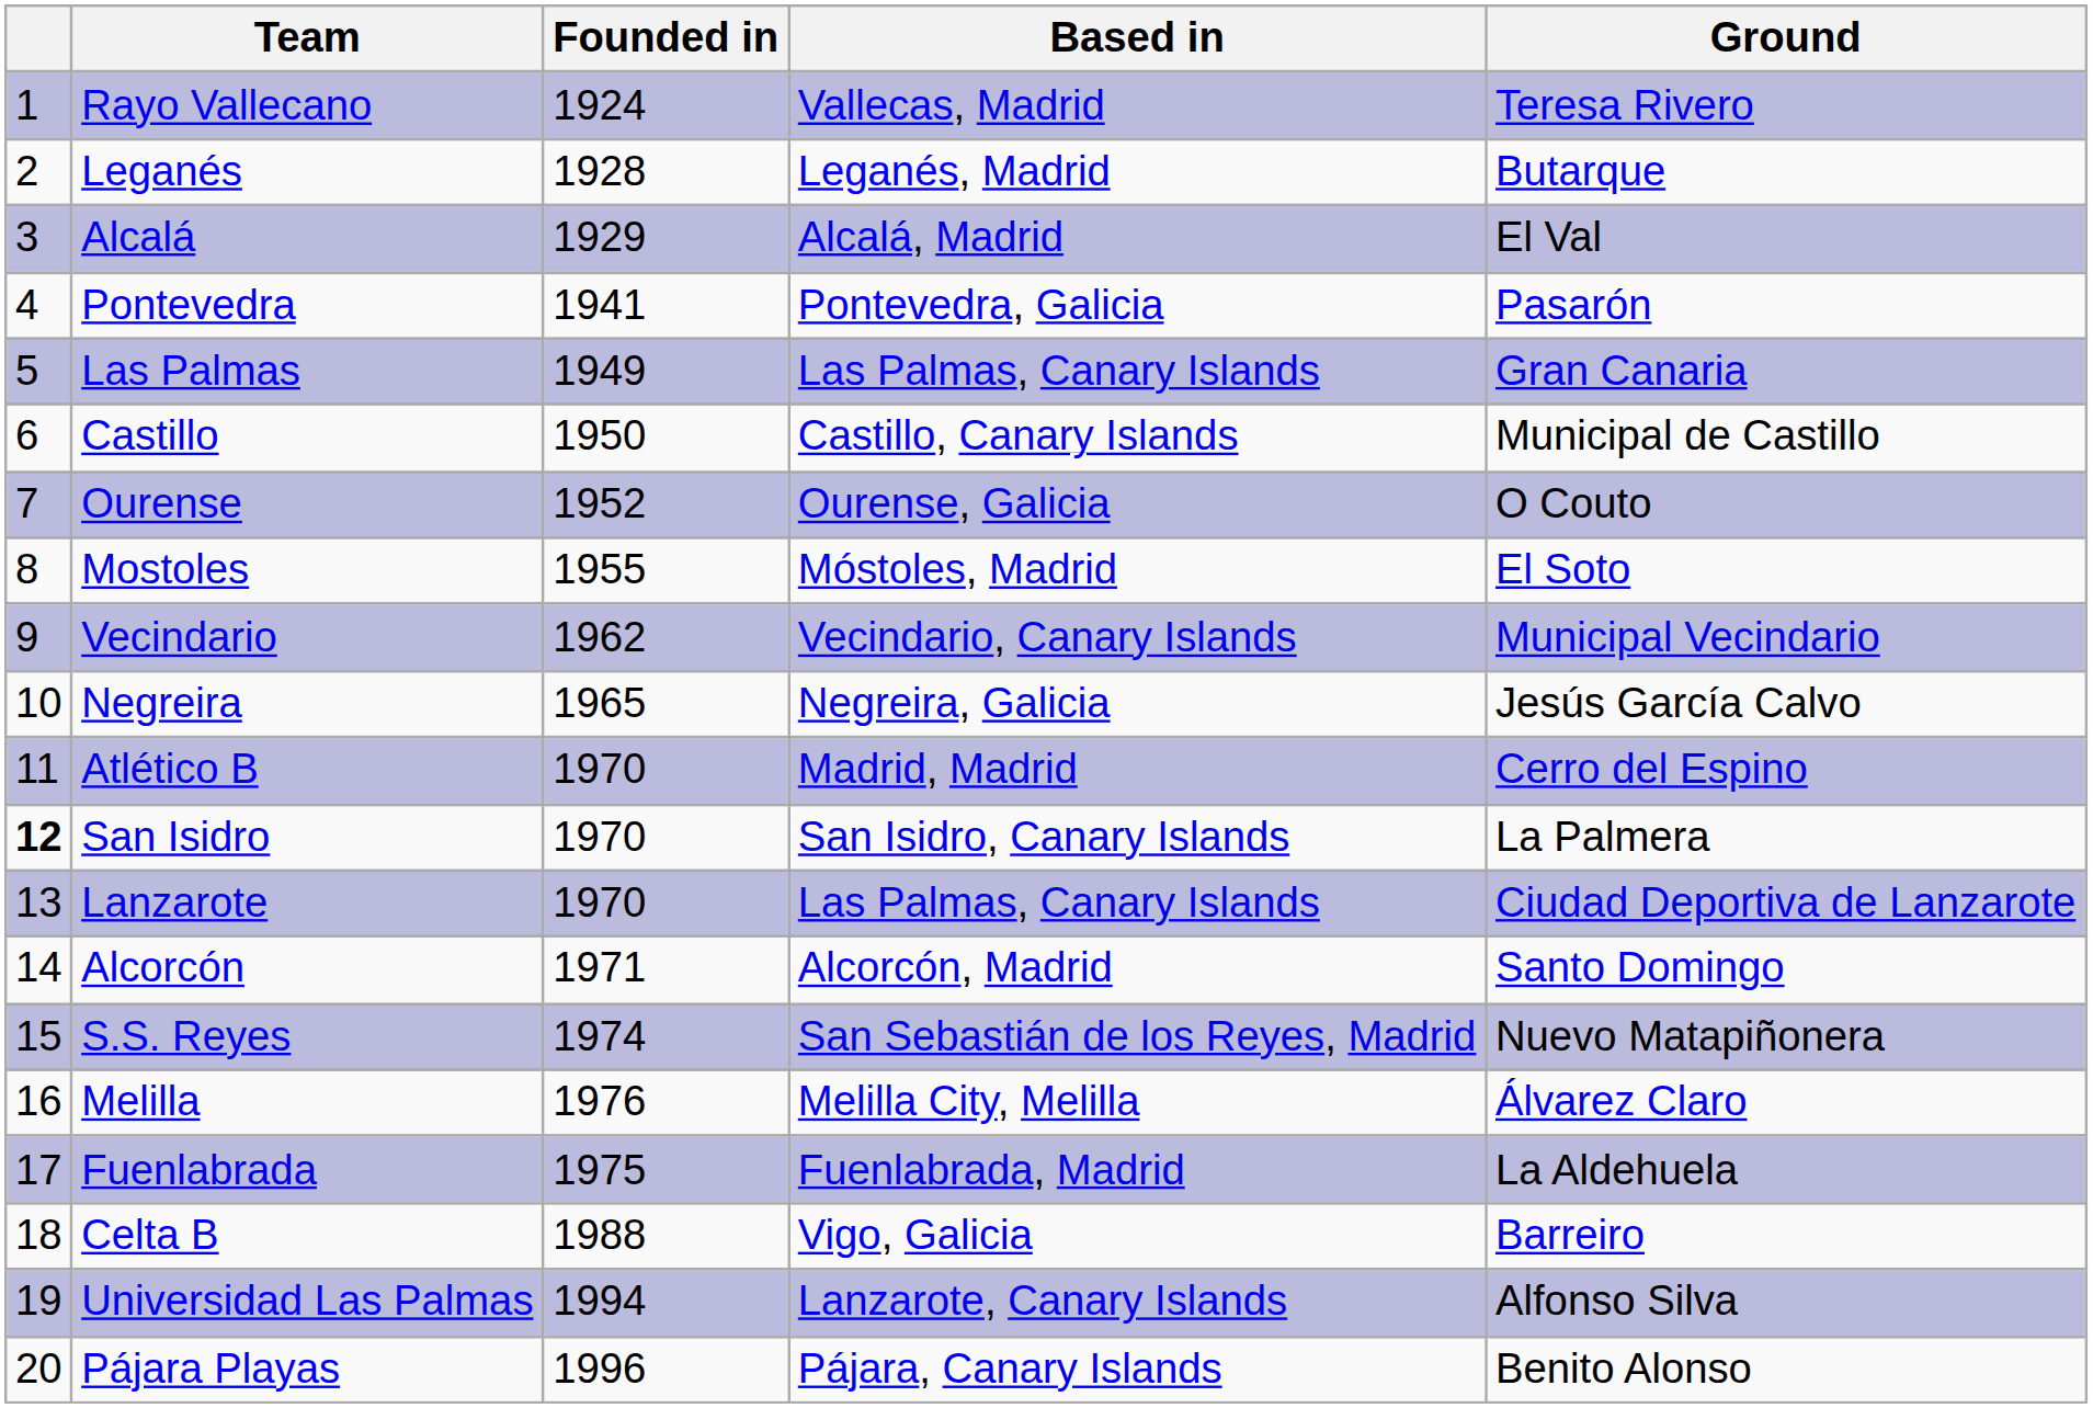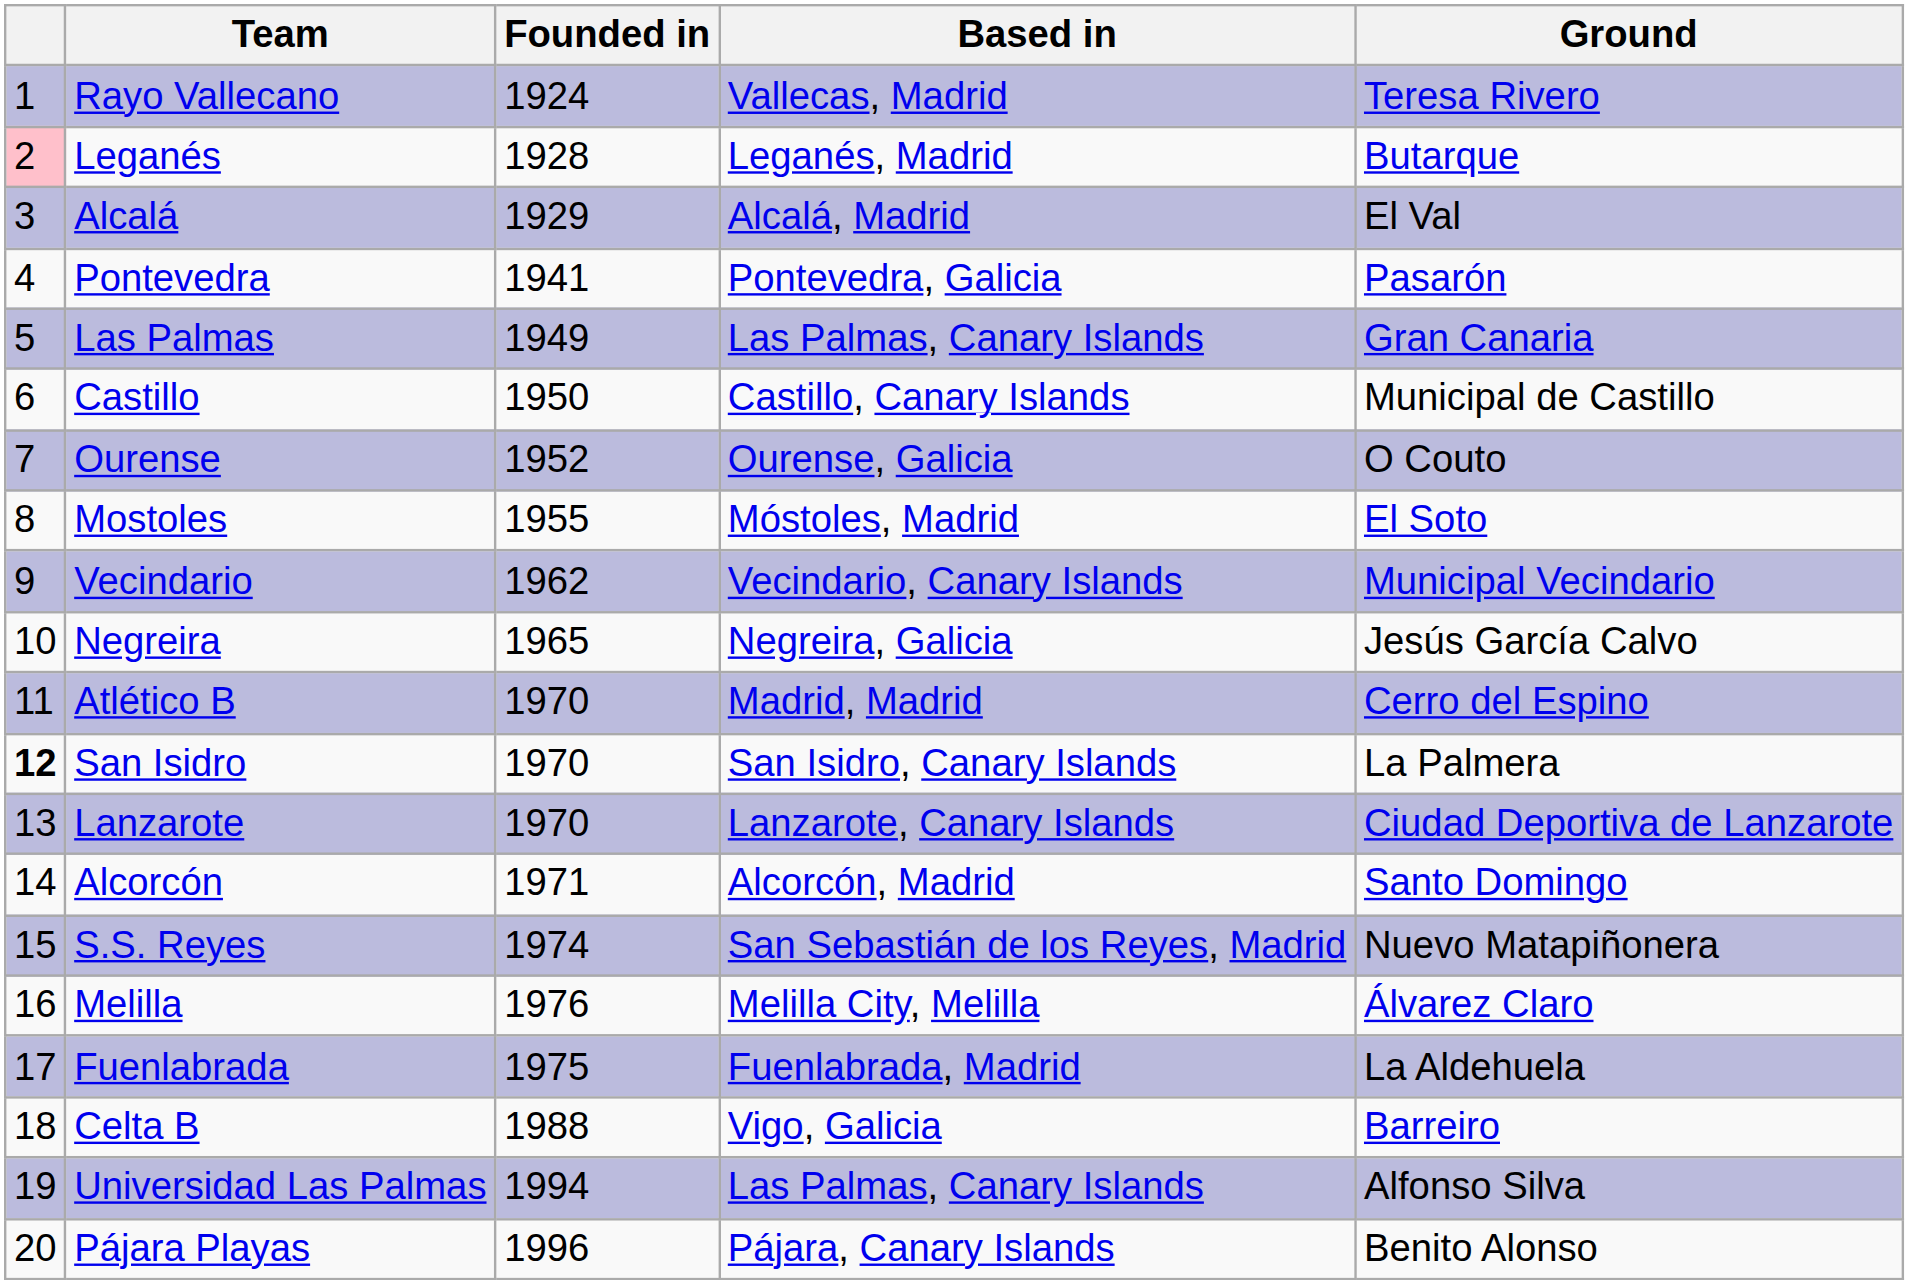 <table class="wikitable">
 <tr>
 <th></th>
 <th>Team</th>
 <th>Founded in</th>
 <th>Based in</th>
 <th>Ground</th>
 </tr>
 <tr style="background:#BBBBDD;">
 <td>1</td>
 <td><a href='#'>Rayo Vallecano</a></td>
 <td>1924</td>
 <td><a href='#'>Vallecas</a>,  <a href='#'>Madrid</a></td>
 <td><a href='#'>Teresa Rivero</a></td>
 </tr>
 <tr>
-<td>2</td>
+<td style="background: pink;">2</td>
 <td><a href='#'>Leganés</a></td>
 <td>1928</td>
 <td><a href='#'>Leganés</a>, <a href='#'>Madrid</a></td>
 <td><a href='#'>Butarque</a></td>
 </tr>
 <tr style="background:#BBBBDD;">
 <td>3</td>
 <td><a href='#'>Alcalá</a></td>
 <td>1929</td>
 <td><a href='#'>Alcalá</a>, <a href='#'>Madrid</a></td>
 <td>El Val</td>
 </tr>
 <tr>
 <td>4</td>
 <td><a href='#'>Pontevedra</a></td>
 <td>1941</td>
 <td><a href='#'>Pontevedra</a>, <a href='#'>Galicia</a></td>
 <td><a href='#'>Pasarón</a></td>
 </tr>
 <tr style="background:#BBBBDD;">
 <td>5</td>
 <td><a href='#'>Las Palmas</a></td>
 <td>1949</td>
 <td><a href='#'>Las Palmas</a>, <a href='#'>Canary Islands</a></td>
 <td><a href='#'>Gran Canaria</a></td>
 </tr>
 <tr>
 <td>6</td>
 <td><a href='#'>Castillo</a></td>
 <td>1950</td>
 <td><a href='#'>Castillo</a>, <a href='#'>Canary Islands</a></td>
 <td>Municipal de Castillo</td>
 </tr>
 <tr style="background:#BBBBDD;">
 <td>7</td>
 <td><a href='#'>Ourense</a></td>
 <td>1952</td>
 <td><a href='#'>Ourense</a>, <a href='#'>Galicia</a></td>
 <td>O Couto</td>
 </tr>
 <tr>
 <td>8</td>
 <td><a href='#'>Mostoles</a></td>
 <td>1955</td>
 <td><a href='#'>Móstoles</a>, <a href='#'>Madrid</a></td>
 <td><a href='#'>El Soto</a></td>
 </tr>
 <tr style="background:#BBBBDD;">
 <td>9</td>
 <td><a href='#'>Vecindario</a></td>
 <td>1962</td>
 <td><a href='#'>Vecindario</a>, <a href='#'>Canary Islands</a></td>
 <td><a href='#'>Municipal Vecindario</a></td>
 </tr>
 <tr>
 <td>10</td>
 <td><a href='#'>Negreira</a></td>
 <td>1965</td>
 <td><a href='#'>Negreira</a>, <a href='#'>Galicia</a></td>
 <td>Jesús García Calvo</td>
 </tr>
 <tr style="background:#BBBBDD;">
 <td>11</td>
 <td><a href='#'>Atlético B</a></td>
 <td>1970</td>
 <td><a href='#'>Madrid</a>, <a href='#'>Madrid</a></td>
 <td><a href='#'>Cerro del Espino</a></td>
 </tr>
 <tr>
 <td><strong>12</strong></td>
 <td><a href='#'>San Isidro</a></td>
 <td>1970</td>
 <td><a href='#'>San Isidro</a>, <a href='#'>Canary Islands</a></td>
 <td>La Palmera</td>
 </tr>
 <tr style="background:#BBBBDD;">
 <td>13</td>
 <td><a href='#'>Lanzarote</a></td>
 <td>1970</td>
-<td><a href='#'>Las Palmas</a>, <a href='#'>Canary Islands</a></td>
+<td><a href='#'>Lanzarote</a>, <a href='#'>Canary Islands</a></td>
 <td><a href='#'>Ciudad Deportiva de Lanzarote</a></td>
 </tr>
 <tr>
 <td>14</td>
 <td><a href='#'>Alcorcón</a></td>
 <td>1971</td>
 <td><a href='#'>Alcorcón</a>, <a href='#'>Madrid</a></td>
 <td><a href='#'>Santo Domingo</a></td>
 </tr>
 <tr style="background:#BBBBDD;">
 <td>15</td>
 <td><a href='#'>S.S. Reyes</a></td>
 <td>1974</td>
 <td><a href='#'>San Sebastián de los Reyes</a>, <a href='#'>Madrid</a></td>
 <td>Nuevo Matapiñonera</td>
 </tr>
 <tr>
 <td>16</td>
 <td><a href='#'>Melilla</a></td>
 <td>1976</td>
 <td><a href='#'>Melilla City</a>, <a href='#'>Melilla</a></td>
 <td><a href='#'>Álvarez Claro</a></td>
 </tr>
 <tr style="background:#BBBBDD;">
 <td>17</td>
 <td><a href='#'>Fuenlabrada</a></td>
 <td>1975</td>
 <td><a href='#'>Fuenlabrada</a>, <a href='#'>Madrid</a></td>
 <td>La Aldehuela</td>
 </tr>
 <tr>
 <td>18</td>
 <td><a href='#'>Celta B</a></td>
 <td>1988</td>
 <td><a href='#'>Vigo</a>, <a href='#'>Galicia</a></td>
 <td><a href='#'>Barreiro</a></td>
 </tr>
 <tr style="background:#BBBBDD;">
 <td>19</td>
 <td><a href='#'>Universidad Las Palmas</a></td>
 <td>1994</td>
-<td><a href='#'>Lanzarote</a>, <a href='#'>Canary Islands</a></td>
+<td><a href='#'>Las Palmas</a>, <a href='#'>Canary Islands</a></td>
 <td>Alfonso Silva</td>
 </tr>
 <tr>
 <td>20</td>
 <td><a href='#'>Pájara Playas</a></td>
 <td>1996</td>
 <td><a href='#'>Pájara</a>, <a href='#'>Canary Islands</a></td>
 <td>Benito Alonso</td>
 </tr>
 </table>
